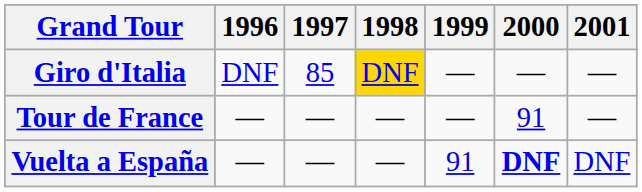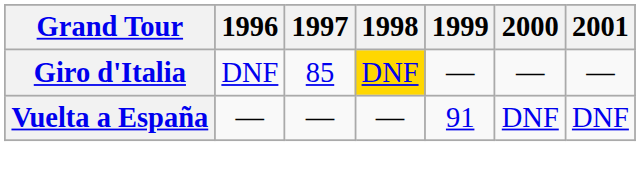 <table class="wikitable plainrowheaders">
 <tr>
 <th scope="col"><a href='#'>Grand Tour</a></th>
 <th scope="col">1996</th>
 <th scope="col">1997</th>
 <th scope="col">1998</th>
 <th scope="col">1999</th>
 <th scope="col">2000</th>
 <th scope="col">2001</th>
 </tr>
 <tr style="text-align:center;">
 <th scope="row"> <a href='#'>Giro d'Italia</a></th>
 <td style="text-align:center;"><a href='#'>DNF</a></td>
 <td style="text-align:center;"><a href='#'>85</a></td>
 <td style="background: gold; text-align:center;"><a href='#'>DNF</a></td>
 <td>—</td>
 <td>—</td>
 <td>—</td>
 </tr>
 <tr style="text-align:center;">
-<th scope="row"> <a href='#'>Tour de France</a></th>
-<td>—</td>
-<td>—</td>
-<td>—</td>
-<td>—</td>
-<td style="text-align:center;"><a href='#'>91</a></td>
-<td>—</td>
-</tr>
-<tr style="text-align:center;">
 <th scope="row"> <a href='#'>Vuelta a España</a></th>
 <td>—</td>
 <td>—</td>
 <td>—</td>
 <td style="text-align:center;"><a href='#'>91</a></td>
-<td style="text-align:center;"><strong><a href='#'>DNF</a></strong></td>
+<td style="text-align:center;"><a href='#'>DNF</a></td>
 <td style="text-align:center;"><a href='#'>DNF</a></td>
 </tr>
 </table>
